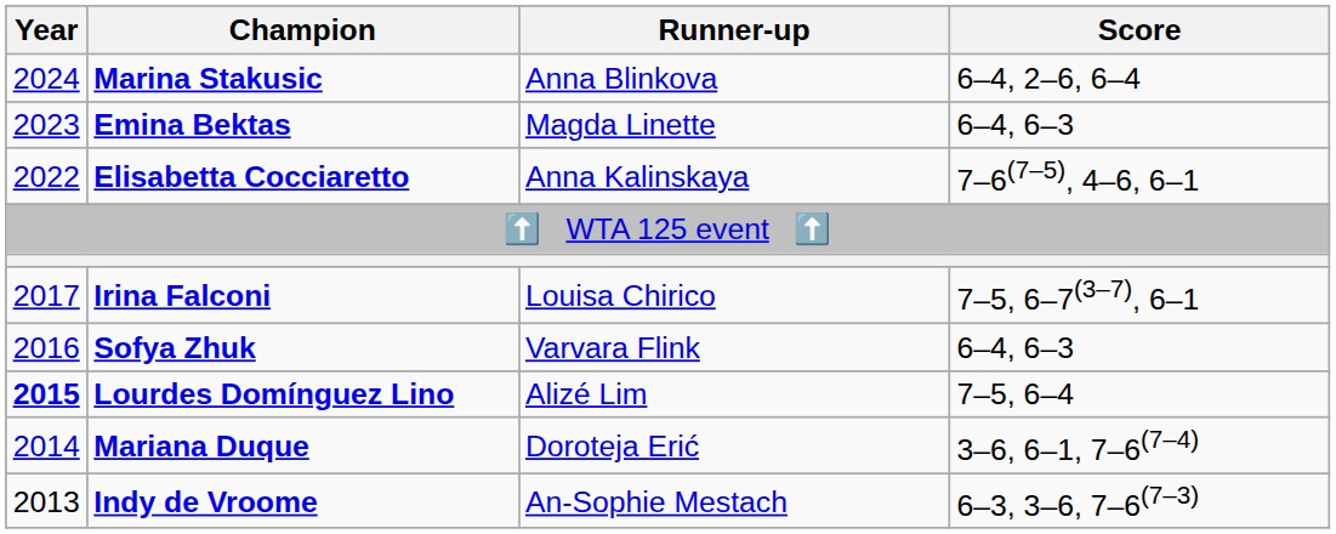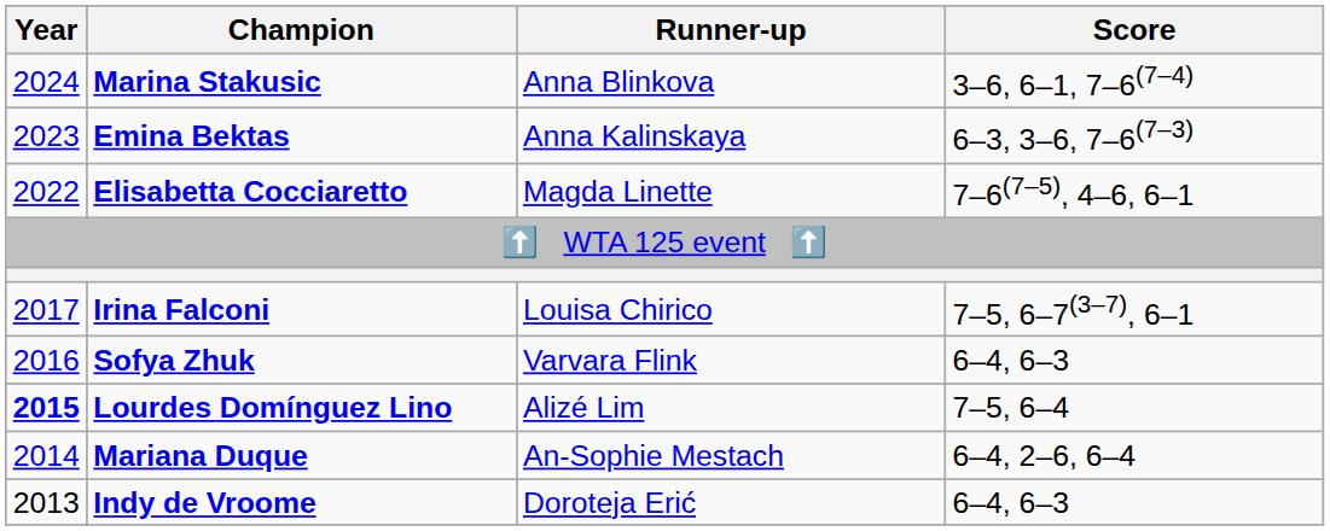 <table class="wikitable" style="font-size:90%">
 <tr>
 <th>Year</th>
 <th width="200">Champion</th>
 <th width="200">Runner-up</th>
 <th width="175">Score</th>
 </tr>
 <tr>
 <td><a href='#'>2024</a></td>
 <td> <strong><a href='#'>Marina Stakusic</a></strong></td>
 <td> <a href='#'>Anna Blinkova</a></td>
-<td>6–4, 2–6, 6–4</td>
+<td>3–6, 6–1, 7–6<sup>(7–4)</sup></td>
 </tr>
 <tr>
 <td><a href='#'>2023</a></td>
 <td> <strong><a href='#'>Emina Bektas</a></strong></td>
-<td> <a href='#'>Magda Linette</a></td>
-<td>6–4, 6–3</td>
+<td> <a href='#'>Anna Kalinskaya</a></td>
+<td>6–3, 3–6, 7–6<sup>(7–3)</sup></td>
 </tr>
 <tr>
 <td><a href='#'>2022</a></td>
 <td> <strong><a href='#'>Elisabetta Cocciaretto</a></strong></td>
-<td> <a href='#'>Anna Kalinskaya</a></td>
+<td> <a href='#'>Magda Linette</a></td>
 <td>7–6<sup>(7–5)</sup>, 4–6, 6–1</td>
 </tr>
 <tr>
 <td colspan="4" align="center" bgcolor=silver>⬆️   <a href='#'>WTA 125 event</a>   ⬆️</td>
 </tr>
 <tr>
 <th colspan="4"></th>
 </tr>
 <tr>
 <td><a href='#'>2017</a></td>
 <td> <strong><a href='#'>Irina Falconi</a></strong></td>
 <td> <a href='#'>Louisa Chirico</a></td>
 <td>7–5, 6–7<sup>(3–7)</sup>, 6–1</td>
 </tr>
 <tr>
 <td><a href='#'>2016</a></td>
 <td> <strong><a href='#'>Sofya Zhuk</a></strong></td>
 <td> <a href='#'>Varvara Flink</a></td>
 <td>6–4, 6–3</td>
 </tr>
 <tr>
 <td><strong><a href='#'>2015</a></strong></td>
 <td> <strong><a href='#'>Lourdes Domínguez Lino</a></strong></td>
 <td> <a href='#'>Alizé Lim</a></td>
 <td>7–5, 6–4</td>
 </tr>
 <tr>
 <td><a href='#'>2014</a></td>
 <td> <strong><a href='#'>Mariana Duque</a></strong></td>
-<td> <a href='#'>Doroteja Erić</a></td>
-<td>3–6, 6–1, 7–6<sup>(7–4)</sup></td>
+<td> <a href='#'>An-Sophie Mestach</a></td>
+<td>6–4, 2–6, 6–4</td>
 </tr>
 <tr>
 <td>2013</td>
 <td> <strong><a href='#'>Indy de Vroome</a></strong></td>
-<td> <a href='#'>An-Sophie Mestach</a></td>
-<td>6–3, 3–6, 7–6<sup>(7–3)</sup></td>
+<td> <a href='#'>Doroteja Erić</a></td>
+<td>6–4, 6–3</td>
 </tr>
 </table>
